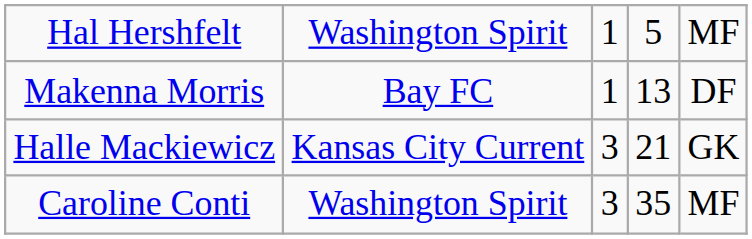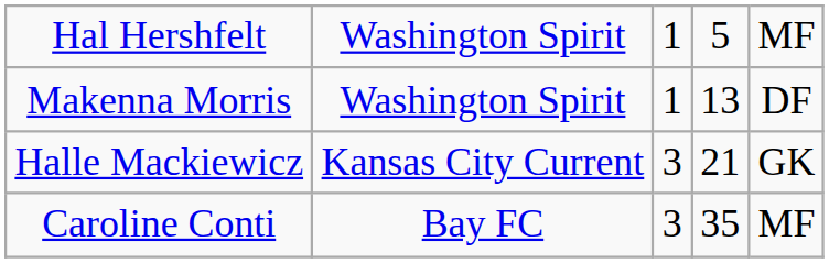 <table class="wikitable" style="text-align:center;">
 <tr>
 <td> <a href='#'>Hal Hershfelt</a></td>
 <td><a href='#'>Washington Spirit</a></td>
 <td>1</td>
 <td>5</td>
 <td>MF</td>
 </tr>
 <tr>
 <td> <a href='#'>Makenna Morris</a></td>
-<td><a href='#'>Bay FC</a></td>
+<td><a href='#'>Washington Spirit</a></td>
 <td>1</td>
 <td>13</td>
 <td>DF</td>
 </tr>
 <tr>
 <td> <a href='#'>Halle Mackiewicz</a></td>
 <td><a href='#'>Kansas City Current</a></td>
 <td>3</td>
 <td>21</td>
 <td>GK</td>
 </tr>
 <tr>
 <td> <a href='#'>Caroline Conti</a></td>
-<td><a href='#'>Washington Spirit</a></td>
+<td><a href='#'>Bay FC</a></td>
 <td>3</td>
 <td>35</td>
 <td>MF</td>
 </tr>
 </table>
